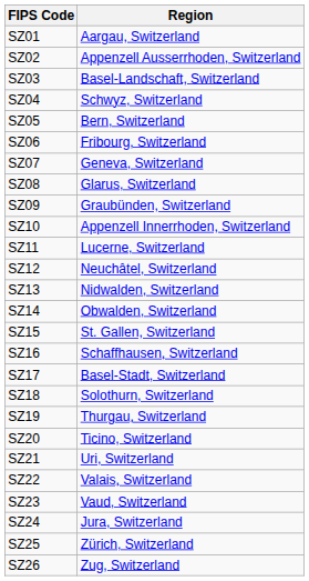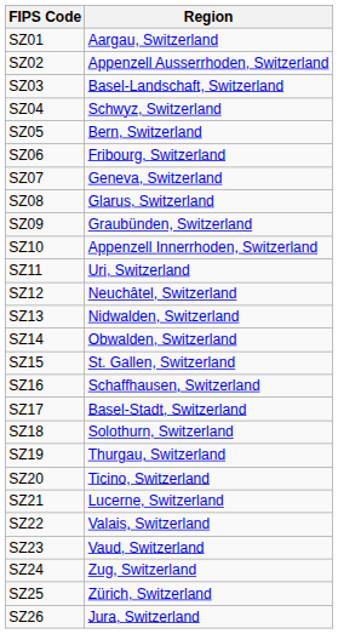 <table class="wikitable">
 <tr>
 <th>FIPS Code</th>
 <th>Region</th>
 </tr>
 <tr>
 <td>SZ01</td>
 <td><a href='#'>Aargau, Switzerland</a></td>
 </tr>
 <tr>
 <td>SZ02</td>
 <td><a href='#'>Appenzell Ausserrhoden, Switzerland</a></td>
 </tr>
 <tr>
 <td>SZ03</td>
 <td><a href='#'>Basel-Landschaft, Switzerland</a></td>
 </tr>
 <tr>
 <td>SZ04</td>
 <td><a href='#'>Schwyz, Switzerland</a></td>
 </tr>
 <tr>
 <td>SZ05</td>
 <td><a href='#'>Bern, Switzerland</a></td>
 </tr>
 <tr>
 <td>SZ06</td>
 <td><a href='#'>Fribourg, Switzerland</a></td>
 </tr>
 <tr>
 <td>SZ07</td>
 <td><a href='#'>Geneva, Switzerland</a></td>
 </tr>
 <tr>
 <td>SZ08</td>
 <td><a href='#'>Glarus, Switzerland</a></td>
 </tr>
 <tr>
 <td>SZ09</td>
 <td><a href='#'>Graubünden, Switzerland</a></td>
 </tr>
 <tr>
 <td>SZ10</td>
 <td><a href='#'>Appenzell Innerrhoden, Switzerland</a></td>
 </tr>
 <tr>
 <td>SZ11</td>
-<td><a href='#'>Lucerne, Switzerland</a></td>
+<td><a href='#'>Uri, Switzerland</a></td>
 </tr>
 <tr>
 <td>SZ12</td>
 <td><a href='#'>Neuchâtel, Switzerland</a></td>
 </tr>
 <tr>
 <td>SZ13</td>
 <td><a href='#'>Nidwalden, Switzerland</a></td>
 </tr>
 <tr>
 <td>SZ14</td>
 <td><a href='#'>Obwalden, Switzerland</a></td>
 </tr>
 <tr>
 <td>SZ15</td>
 <td><a href='#'>St. Gallen, Switzerland</a></td>
 </tr>
 <tr>
 <td>SZ16</td>
 <td><a href='#'>Schaffhausen, Switzerland</a></td>
 </tr>
 <tr>
 <td>SZ17</td>
 <td><a href='#'>Basel-Stadt, Switzerland</a></td>
 </tr>
 <tr>
 <td>SZ18</td>
 <td><a href='#'>Solothurn, Switzerland</a></td>
 </tr>
 <tr>
 <td>SZ19</td>
 <td><a href='#'>Thurgau, Switzerland</a></td>
 </tr>
 <tr>
 <td>SZ20</td>
 <td><a href='#'>Ticino, Switzerland</a></td>
 </tr>
 <tr>
 <td>SZ21</td>
-<td><a href='#'>Uri, Switzerland</a></td>
+<td><a href='#'>Lucerne, Switzerland</a></td>
 </tr>
 <tr>
 <td>SZ22</td>
 <td><a href='#'>Valais, Switzerland</a></td>
 </tr>
 <tr>
 <td>SZ23</td>
 <td><a href='#'>Vaud, Switzerland</a></td>
 </tr>
 <tr>
 <td>SZ24</td>
-<td><a href='#'>Jura, Switzerland</a></td>
+<td><a href='#'>Zug, Switzerland</a></td>
 </tr>
 <tr>
 <td>SZ25</td>
 <td><a href='#'>Zürich, Switzerland</a></td>
 </tr>
 <tr>
 <td>SZ26</td>
-<td><a href='#'>Zug, Switzerland</a></td>
+<td><a href='#'>Jura, Switzerland</a></td>
 </tr>
 </table>
